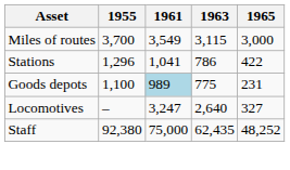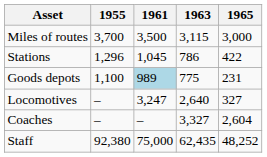 <table class="wikitable">
 <tr>
 <th>Asset</th>
 <th>1955</th>
 <th>1961</th>
 <th>1963</th>
 <th>1965</th>
 </tr>
 <tr>
 <td>Miles of routes</td>
 <td>3,700</td>
-<td>3,549</td>
+<td>3,500</td>
 <td>3,115</td>
 <td>3,000</td>
 </tr>
 <tr>
 <td>Stations</td>
 <td>1,296</td>
-<td>1,041</td>
+<td>1,045</td>
 <td>786</td>
 <td>422</td>
 </tr>
 <tr>
 <td>Goods depots</td>
 <td>1,100</td>
 <td style="background: lightblue;">989</td>
 <td>775</td>
 <td>231</td>
 </tr>
 <tr>
 <td>Locomotives</td>
 <td>–</td>
 <td>3,247</td>
 <td>2,640</td>
 <td>327</td>
 </tr>
 <tr>
+<td>Coaches</td>
+<td>–</td>
+<td>–</td>
+<td>3,327</td>
+<td>2,604</td>
+</tr>
+<tr>
 <td>Staff</td>
 <td>92,380</td>
 <td>75,000</td>
 <td>62,435</td>
 <td>48,252</td>
 </tr>
 </table>
